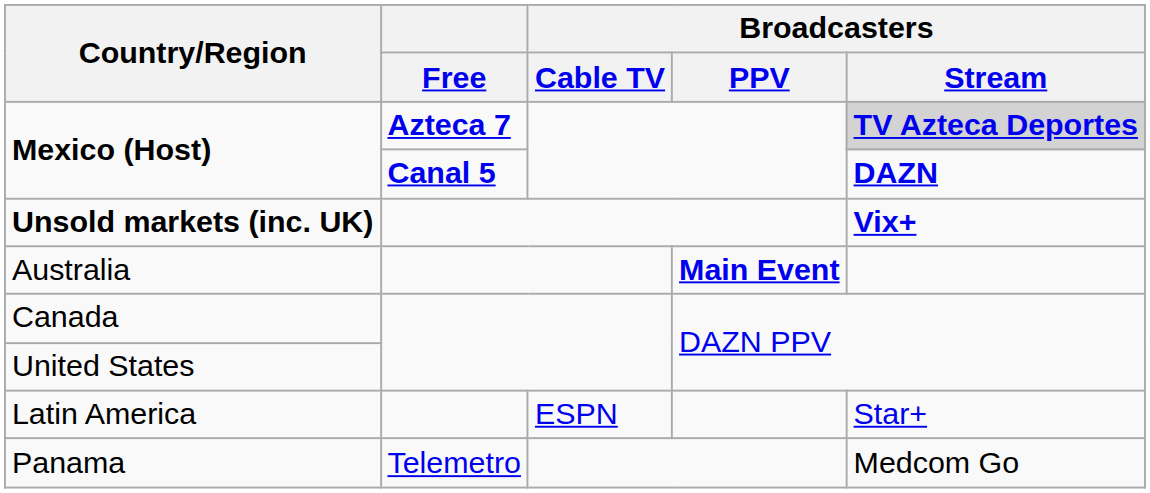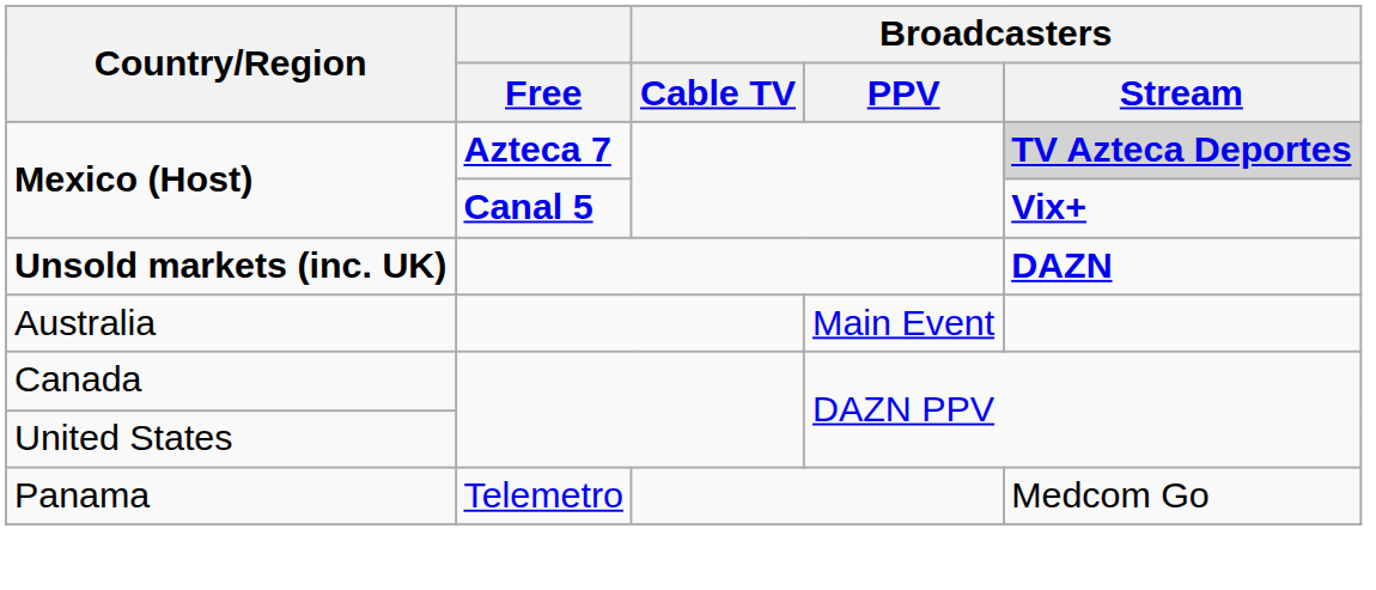 <table class="wikitable">
 <tr>
 <th rowspan="2">Country/Region</th>
 <th></th>
 <th colspan="3">Broadcasters</th>
 </tr>
 <tr>
 <th><a href='#'>Free</a></th>
 <th><a href='#'>Cable TV</a></th>
 <th><a href='#'>PPV</a></th>
 <th><a href='#'>Stream</a></th>
 </tr>
 <tr>
 <td rowspan="2"><strong>Mexico (Host)</strong></td>
 <td><strong><a href='#'>Azteca 7</a></strong></td>
 <td colspan="2" rowspan="2"></td>
 <td style="background: lightgrey;"><a href='#'><strong>TV Azteca Deportes</strong></a></td>
 </tr>
 <tr>
 <td><a href='#'><strong>Canal 5</strong></a></td>
-<td><strong><a href='#'>DAZN</a></strong></td>
+<td><a href='#'><strong>Vix+</strong></a></td>
 </tr>
 <tr>
 <td><strong>Unsold markets (inc. UK)</strong></td>
 <td colspan="3"></td>
-<td><a href='#'><strong>Vix+</strong></a></td>
+<td><strong><a href='#'>DAZN</a></strong></td>
 </tr>
 <tr>
 <td>Australia</td>
 <td colspan="2"></td>
-<td><strong><a href='#'>Main Event</a></strong></td>
+<td><a href='#'>Main Event</a></td>
 <td></td>
 </tr>
 <tr>
 <td>Canada</td>
 <td colspan="2" rowspan="2"></td>
 <td colspan="2" rowspan="2"><a href='#'>DAZN PPV</a></td>
 </tr>
 <tr>
 <td>United States</td>
 </tr>
 <tr>
-<td>Latin America</td>
-<td></td>
-<td><a href='#'>ESPN</a></td>
-<td></td>
-<td><a href='#'>Star+</a></td>
-</tr>
-<tr>
 <td>Panama</td>
 <td><a href='#'>Telemetro</a></td>
 <td colspan="2"></td>
 <td>Medcom Go</td>
 </tr>
 </table>
